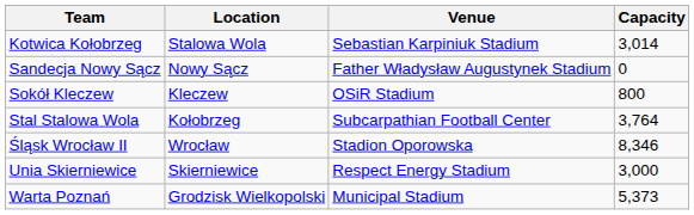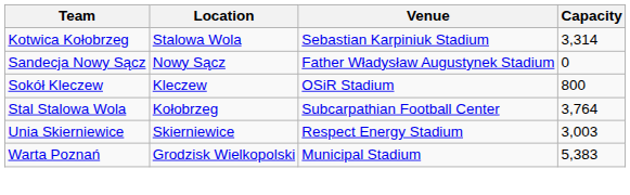 <table class="wikitable sortable" style="text-align: left;">
 <tr>
 <th>Team</th>
 <th>Location</th>
 <th>Venue</th>
 <th>Capacity</th>
 </tr>
 <tr>
 <td><a href='#'>Kotwica Kołobrzeg</a></td>
 <td><a href='#'>Stalowa Wola</a></td>
 <td><a href='#'>Sebastian Karpiniuk Stadium</a></td>
-<td>3,014</td>
+<td>3,314</td>
 </tr>
 <tr>
 <td><a href='#'>Sandecja Nowy Sącz</a></td>
 <td><a href='#'>Nowy Sącz</a></td>
 <td><a href='#'>Father Władysław Augustynek Stadium</a></td>
 <td>0</td>
 </tr>
 <tr>
 <td><a href='#'>Sokół Kleczew</a></td>
 <td><a href='#'>Kleczew</a></td>
 <td><a href='#'>OSiR Stadium</a></td>
 <td>800</td>
 </tr>
 <tr>
 <td><a href='#'>Stal Stalowa Wola</a></td>
 <td><a href='#'>Kołobrzeg</a></td>
 <td><a href='#'>Subcarpathian Football Center</a></td>
 <td>3,764</td>
 </tr>
 <tr>
-<td><a href='#'>Śląsk Wrocław II</a></td>
-<td><a href='#'>Wrocław</a></td>
-<td><a href='#'>Stadion Oporowska</a></td>
-<td>8,346</td>
-</tr>
-<tr>
 <td><a href='#'>Unia Skierniewice</a></td>
 <td><a href='#'>Skierniewice</a></td>
 <td><a href='#'>Respect Energy Stadium</a></td>
-<td>3,000</td>
+<td>3,003</td>
 </tr>
 <tr>
 <td><a href='#'>Warta Poznań</a></td>
 <td><a href='#'>Grodzisk Wielkopolski</a></td>
 <td><a href='#'>Municipal Stadium</a></td>
-<td>5,373<br></td>
+<td>5,383<br></td>
 </tr>
 </table>
